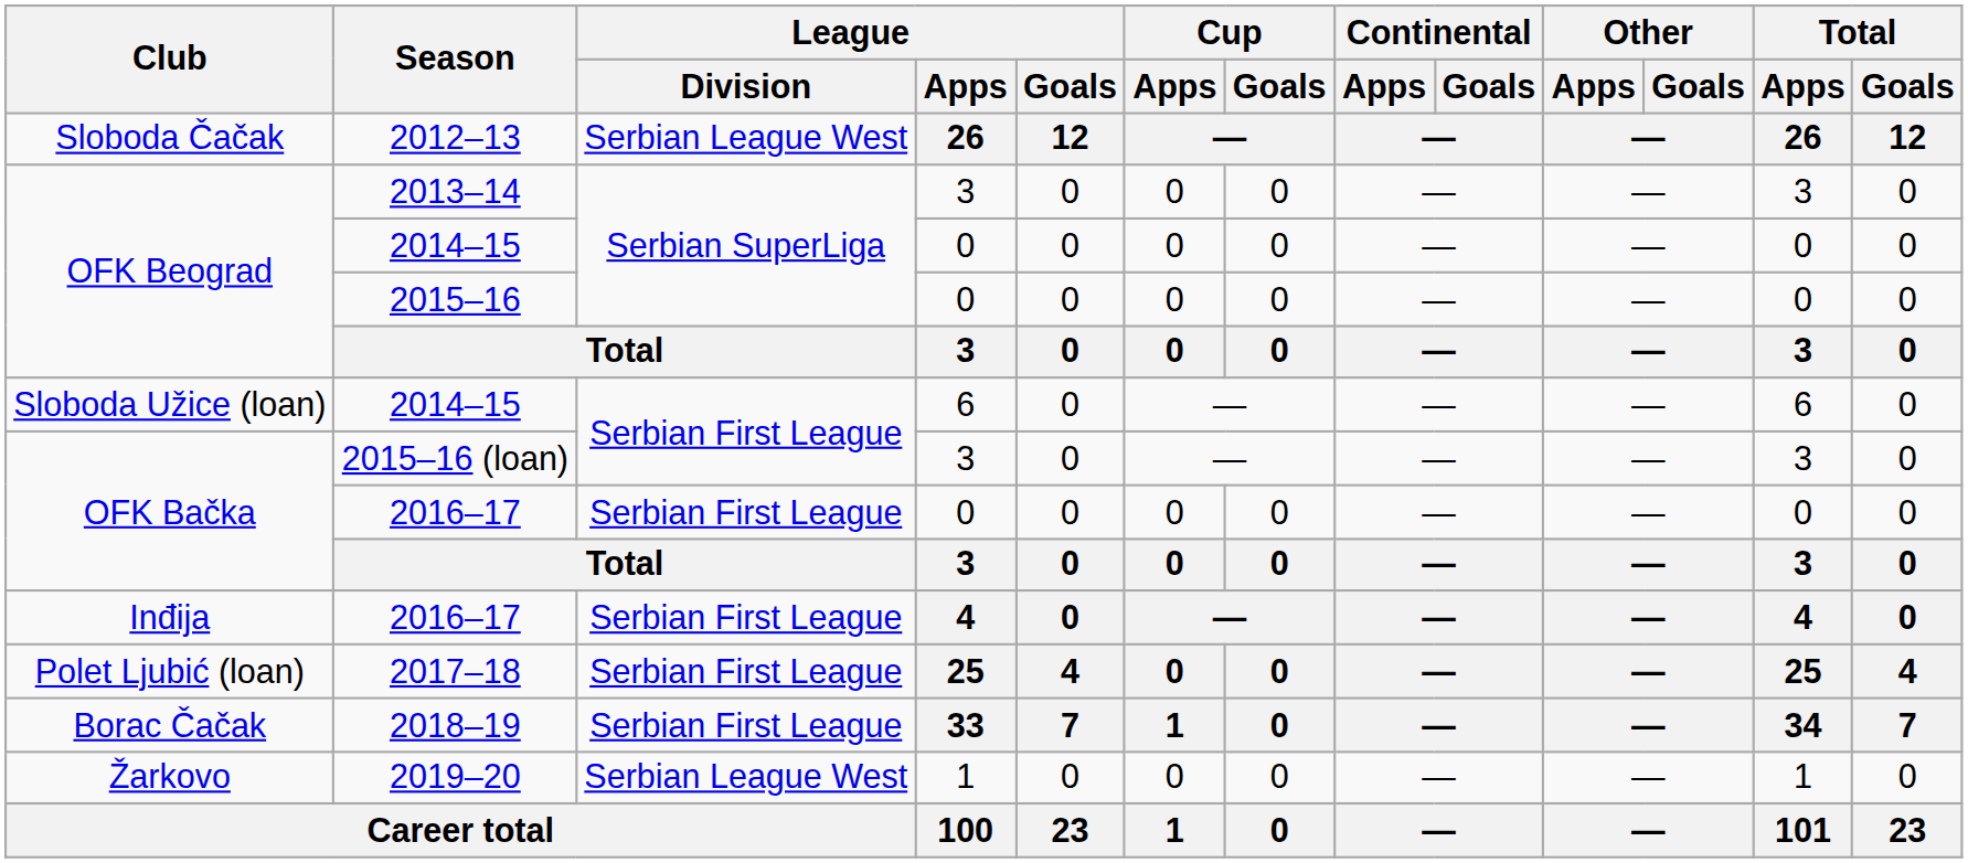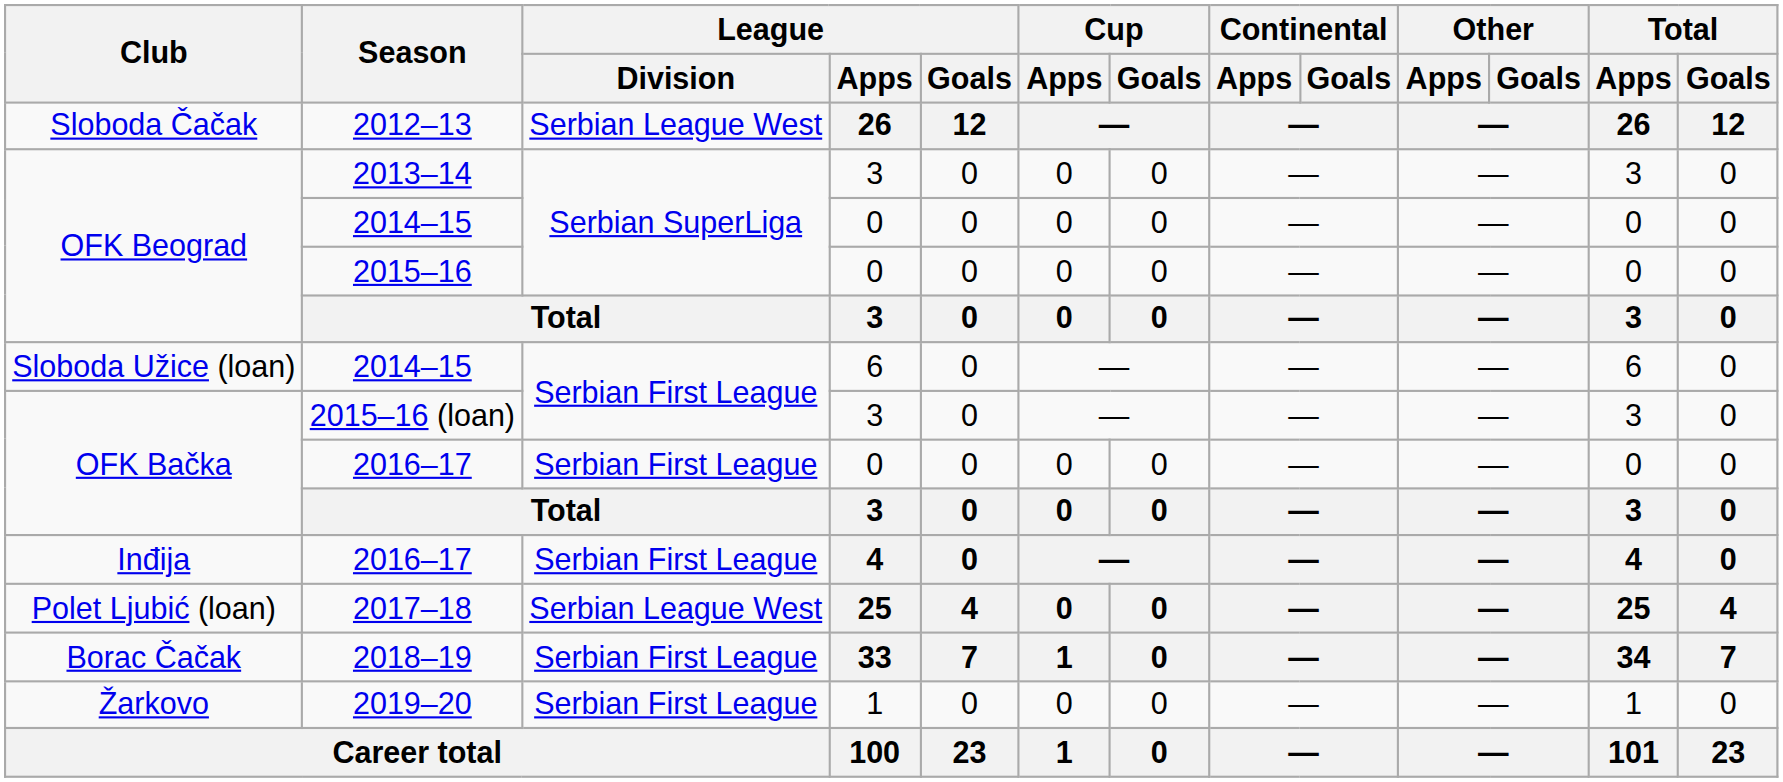 <table class="wikitable" style="text-align: center;font-size:90%">
 <tr>
 <th rowspan="2">Club</th>
 <th rowspan="2">Season</th>
 <th colspan="3">League</th>
 <th colspan="2">Cup</th>
 <th colspan="2">Continental</th>
 <th colspan="2">Other</th>
 <th colspan="2">Total</th>
 </tr>
 <tr>
 <th>Division</th>
 <th>Apps</th>
 <th>Goals</th>
 <th>Apps</th>
 <th>Goals</th>
 <th>Apps</th>
 <th>Goals</th>
 <th>Apps</th>
 <th>Goals</th>
 <th>Apps</th>
 <th>Goals</th>
 </tr>
 <tr>
 <td><a href='#'>Sloboda Čačak</a></td>
 <td><a href='#'>2012–13</a></td>
 <td><a href='#'>Serbian League West</a></td>
 <th>26</th>
 <th>12</th>
 <th colspan="2">—</th>
 <th colspan="2">—</th>
 <th colspan="2">—</th>
 <th>26</th>
 <th>12</th>
 </tr>
 <tr>
 <td rowspan="4"><a href='#'>OFK Beograd</a></td>
 <td><a href='#'>2013–14</a></td>
 <td rowspan=3><a href='#'>Serbian SuperLiga</a></td>
 <td>3</td>
 <td>0</td>
 <td>0</td>
 <td>0</td>
 <td colspan="2">—</td>
 <td colspan="2">—</td>
 <td>3</td>
 <td>0</td>
 </tr>
 <tr>
 <td><a href='#'>2014–15</a></td>
 <td>0</td>
 <td>0</td>
 <td>0</td>
 <td>0</td>
 <td colspan="2">—</td>
 <td colspan="2">—</td>
 <td>0</td>
 <td>0</td>
 </tr>
 <tr>
 <td><a href='#'>2015–16</a></td>
 <td>0</td>
 <td>0</td>
 <td>0</td>
 <td>0</td>
 <td colspan="2">—</td>
 <td colspan="2">—</td>
 <td>0</td>
 <td>0</td>
 </tr>
 <tr>
 <th colspan="2">Total</th>
 <th>3</th>
 <th>0</th>
 <th>0</th>
 <th>0</th>
 <th colspan="2">—</th>
 <th colspan="2">—</th>
 <th>3</th>
 <th>0</th>
 </tr>
 <tr>
 <td><a href='#'>Sloboda Užice</a> (loan)</td>
 <td><a href='#'>2014–15</a></td>
 <td rowspan=2><a href='#'>Serbian First League</a></td>
 <td>6</td>
 <td>0</td>
 <td colspan="2">—</td>
 <td colspan="2">—</td>
 <td colspan="2">—</td>
 <td>6</td>
 <td>0</td>
 </tr>
 <tr>
 <td rowspan="3"><a href='#'>OFK Bačka</a></td>
 <td><a href='#'>2015–16</a> (loan)</td>
 <td>3</td>
 <td>0</td>
 <td colspan="2">—</td>
 <td colspan="2">—</td>
 <td colspan="2">—</td>
 <td>3</td>
 <td>0</td>
 </tr>
 <tr>
 <td><a href='#'>2016–17</a></td>
 <td><a href='#'>Serbian First League</a></td>
 <td>0</td>
 <td>0</td>
 <td>0</td>
 <td>0</td>
 <td colspan="2">—</td>
 <td colspan="2">—</td>
 <td>0</td>
 <td>0</td>
 </tr>
 <tr>
 <th colspan="2">Total</th>
 <th>3</th>
 <th>0</th>
 <th>0</th>
 <th>0</th>
 <th colspan="2">—</th>
 <th colspan="2">—</th>
 <th>3</th>
 <th>0</th>
 </tr>
 <tr>
 <td><a href='#'>Inđija</a></td>
 <td><a href='#'>2016–17</a></td>
 <td><a href='#'>Serbian First League</a></td>
 <th>4</th>
 <th>0</th>
 <th colspan="2">—</th>
 <th colspan="2">—</th>
 <th colspan="2">—</th>
 <th>4</th>
 <th>0</th>
 </tr>
 <tr>
 <td><a href='#'>Polet Ljubić</a> (loan)</td>
 <td><a href='#'>2017–18</a></td>
-<td><a href='#'>Serbian First League</a></td>
+<td><a href='#'>Serbian League West</a></td>
 <th>25</th>
 <th>4</th>
 <th>0</th>
 <th>0</th>
 <th colspan="2">—</th>
 <th colspan="2">—</th>
 <th>25</th>
 <th>4</th>
 </tr>
 <tr>
 <td><a href='#'>Borac Čačak</a></td>
 <td><a href='#'>2018–19</a></td>
 <td><a href='#'>Serbian First League</a></td>
 <th>33</th>
 <th>7</th>
 <th>1</th>
 <th>0</th>
 <th colspan="2">—</th>
 <th colspan="2">—</th>
 <th>34</th>
 <th>7</th>
 </tr>
 <tr>
 <td><a href='#'>Žarkovo</a></td>
 <td><a href='#'>2019–20</a></td>
-<td><a href='#'>Serbian League West</a></td>
+<td><a href='#'>Serbian First League</a></td>
 <td>1</td>
 <td>0</td>
 <td>0</td>
 <td>0</td>
 <td colspan="2">—</td>
 <td colspan="2">—</td>
 <td>1</td>
 <td>0</td>
 </tr>
 <tr>
 <th colspan="3">Career total</th>
 <th>100</th>
 <th>23</th>
 <th>1</th>
 <th>0</th>
 <th colspan="2">—</th>
 <th colspan="2">—</th>
 <th>101</th>
 <th>23</th>
 </tr>
 </table>
